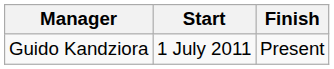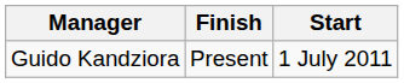 <table class="wikitable">
 <tr>
 <th>Manager</th>
+<th>Finish</th>
 <th>Start</th>
-<th>Finish</th>
 </tr>
 <tr align="center">
 <td align="left">Guido Kandziora</td>
+<td>Present</td>
 <td>1 July 2011</td>
-<td>Present</td>
 </tr>
 </table>
